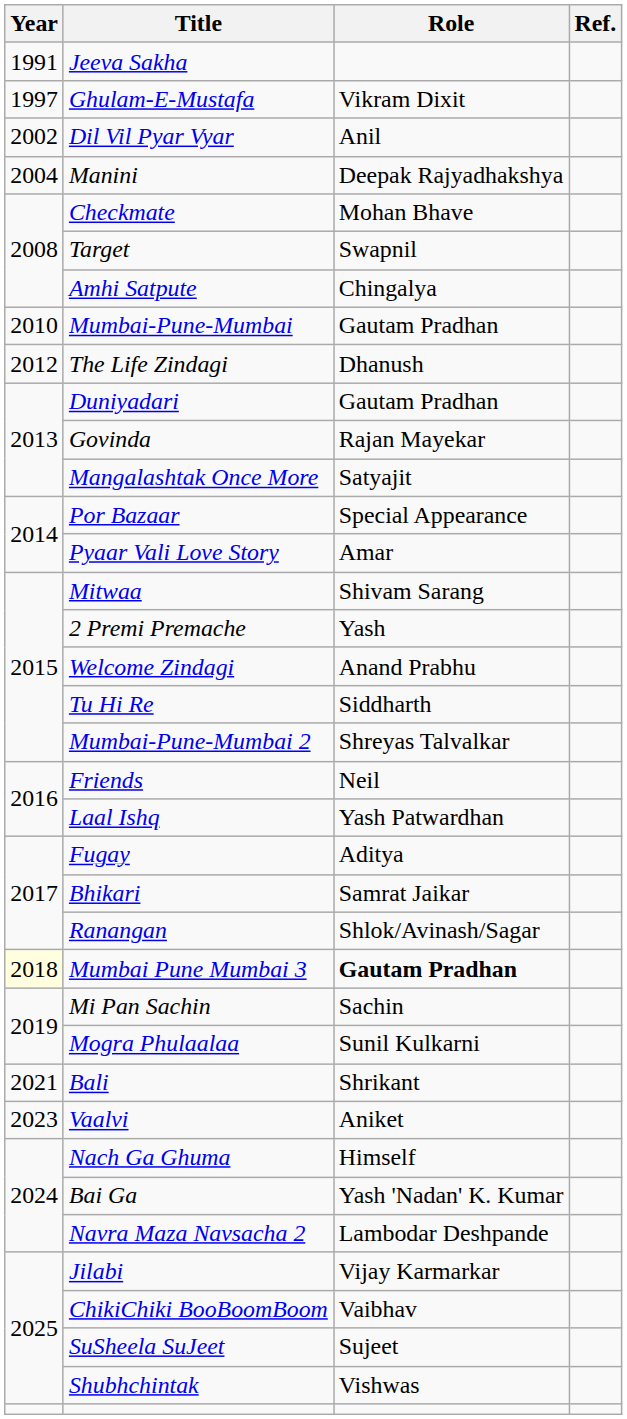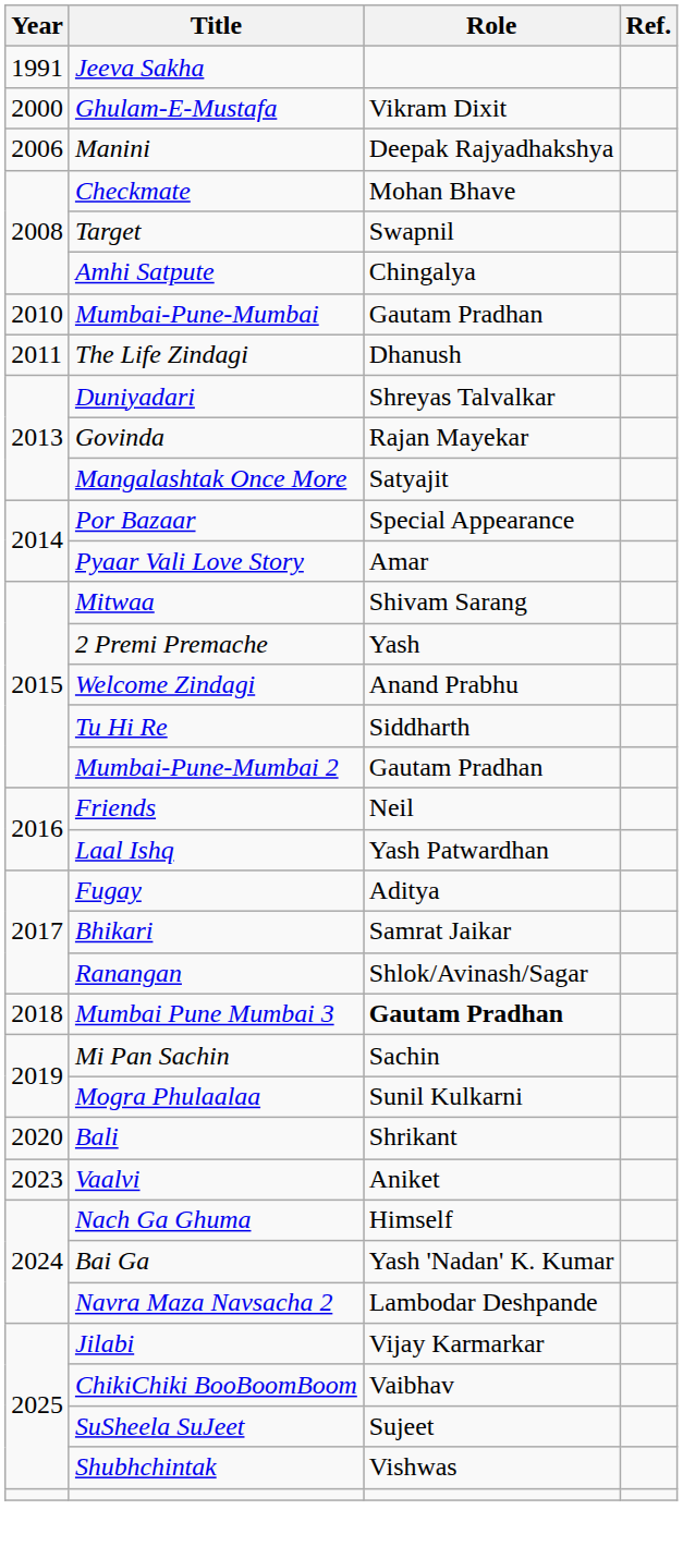 <table class="wikitable sortable">
 <tr>
 <th>Year</th>
 <th>Title</th>
 <th>Role</th>
 <th>Ref.</th>
 </tr>
 <tr>
 <td>1991</td>
 <td><em><a href='#'>Jeeva Sakha</a></em></td>
 <td></td>
 <td></td>
 </tr>
 <tr>
-<td>1997</td>
+<td>2000</td>
 <td><em><a href='#'>Ghulam-E-Mustafa</a></em></td>
 <td>Vikram Dixit</td>
 <td style="text-align:center;"></td>
 </tr>
 <tr>
-<td>2002</td>
-<td><em><a href='#'>Dil Vil Pyar Vyar</a></em></td>
-<td>Anil</td>
-<td style="text-align:center;"></td>
-</tr>
-<tr>
-<td>2004</td>
+<td>2006</td>
 <td><em>Manini</em></td>
 <td>Deepak Rajyadhakshya</td>
 <td style="text-align:center;"></td>
 </tr>
 <tr>
 <td rowspan="3">2008</td>
 <td><em><a href='#'>Checkmate</a></em></td>
 <td>Mohan Bhave</td>
 <td style="text-align:center;"></td>
 </tr>
 <tr>
 <td><em>Target</em></td>
 <td>Swapnil</td>
 <td style="text-align:center;"></td>
 </tr>
 <tr>
 <td><em><a href='#'>Amhi Satpute</a></em></td>
 <td>Chingalya</td>
 <td style="text-align:center;"></td>
 </tr>
 <tr>
 <td>2010</td>
 <td><em><a href='#'>Mumbai-Pune-Mumbai</a></em></td>
 <td>Gautam Pradhan</td>
 <td style="text-align:center;"></td>
 </tr>
 <tr>
-<td>2012</td>
+<td>2011</td>
 <td><em>The Life Zindagi</em></td>
 <td>Dhanush</td>
 <td style="text-align:center;"></td>
 </tr>
 <tr>
 <td rowspan="3">2013</td>
 <td><em><a href='#'>Duniyadari</a></em></td>
-<td>Gautam Pradhan</td>
+<td>Shreyas Talvalkar</td>
 <td style="text-align:center;"></td>
 </tr>
 <tr>
 <td><em>Govinda</em></td>
 <td>Rajan Mayekar</td>
 <td></td>
 </tr>
 <tr>
 <td><em><a href='#'>Mangalashtak Once More</a></em></td>
 <td>Satyajit</td>
 <td style="text-align:center;"></td>
 </tr>
 <tr>
 <td rowspan="2">2014</td>
 <td><em><a href='#'>Por Bazaar</a></em></td>
 <td>Special Appearance</td>
 <td></td>
 </tr>
 <tr>
 <td><em><a href='#'>Pyaar Vali Love Story</a></em></td>
 <td>Amar</td>
 <td style="text-align:center;"></td>
 </tr>
 <tr>
 <td rowspan="5">2015</td>
 <td><em><a href='#'>Mitwaa</a></em></td>
 <td>Shivam Sarang</td>
 <td style="text-align:center;"></td>
 </tr>
 <tr>
 <td><em>2 Premi Premache</em></td>
 <td>Yash</td>
 <td style="text-align:center;"></td>
 </tr>
 <tr>
 <td><em><a href='#'>Welcome Zindagi</a></em></td>
 <td>Anand Prabhu</td>
 <td style="text-align:center;"></td>
 </tr>
 <tr>
 <td><em><a href='#'>Tu Hi Re</a></em></td>
 <td>Siddharth</td>
 <td style="text-align:center;"></td>
 </tr>
 <tr>
 <td><em><a href='#'>Mumbai-Pune-Mumbai 2</a></em></td>
-<td>Shreyas Talvalkar</td>
+<td>Gautam Pradhan</td>
 <td style="text-align:center;"></td>
 </tr>
 <tr>
 <td rowspan="2">2016</td>
 <td><em><a href='#'>Friends</a></em></td>
 <td>Neil</td>
 <td style="text-align:center;"></td>
 </tr>
 <tr>
 <td><em><a href='#'>Laal Ishq</a></em></td>
 <td>Yash Patwardhan</td>
 <td></td>
 </tr>
 <tr>
 <td rowspan="3">2017</td>
 <td><em><a href='#'>Fugay</a></em></td>
 <td>Aditya</td>
 <td></td>
 </tr>
 <tr>
 <td><em><a href='#'>Bhikari</a></em></td>
 <td>Samrat Jaikar</td>
 <td></td>
 </tr>
 <tr>
 <td><em><a href='#'>Ranangan</a></em></td>
 <td>Shlok/Avinash/Sagar</td>
 <td></td>
 </tr>
 <tr>
-<td style="background: lightyellow;">2018</td>
+<td>2018</td>
 <td><em><a href='#'>Mumbai Pune Mumbai 3</a></em></td>
 <td><strong>Gautam Pradhan</strong></td>
 <td></td>
 </tr>
 <tr>
 <td rowspan="2">2019</td>
 <td><em>Mi Pan Sachin</em></td>
 <td>Sachin</td>
 <td></td>
 </tr>
 <tr>
 <td><em><a href='#'>Mogra Phulaalaa</a></em></td>
 <td>Sunil Kulkarni</td>
 <td style="text-align:center;"></td>
 </tr>
 <tr>
-<td>2021</td>
+<td>2020</td>
 <td><em><a href='#'>Bali</a></em></td>
 <td>Shrikant</td>
 <td></td>
 </tr>
 <tr>
 <td>2023</td>
 <td><em><a href='#'>Vaalvi</a></em></td>
 <td>Aniket</td>
 <td></td>
 </tr>
 <tr>
 <td rowspan="3">2024</td>
 <td><em><a href='#'>Nach Ga Ghuma</a></em></td>
 <td>Himself</td>
 <td></td>
 </tr>
 <tr>
 <td><em>Bai Ga</em></td>
 <td>Yash 'Nadan' K. Kumar</td>
 <td></td>
 </tr>
 <tr>
 <td><em><a href='#'>Navra Maza Navsacha 2</a></em></td>
 <td>Lambodar Deshpande</td>
 <td></td>
 </tr>
 <tr>
 <td rowspan="4">2025</td>
 <td><em><a href='#'>Jilabi</a></em></td>
 <td>Vijay Karmarkar</td>
 <td></td>
 </tr>
 <tr>
 <td><em><a href='#'>ChikiChiki BooBoomBoom</a></em></td>
 <td>Vaibhav</td>
 <td></td>
 </tr>
 <tr>
 <td><em><a href='#'>SuSheela SuJeet</a></em></td>
 <td>Sujeet</td>
 <td></td>
 </tr>
 <tr>
 <td><em><a href='#'>Shubhchintak</a></em></td>
 <td>Vishwas</td>
 <td></td>
 </tr>
 <tr>
 <td></td>
 <td></td>
 <td></td>
 <td></td>
 </tr>
 </table>
